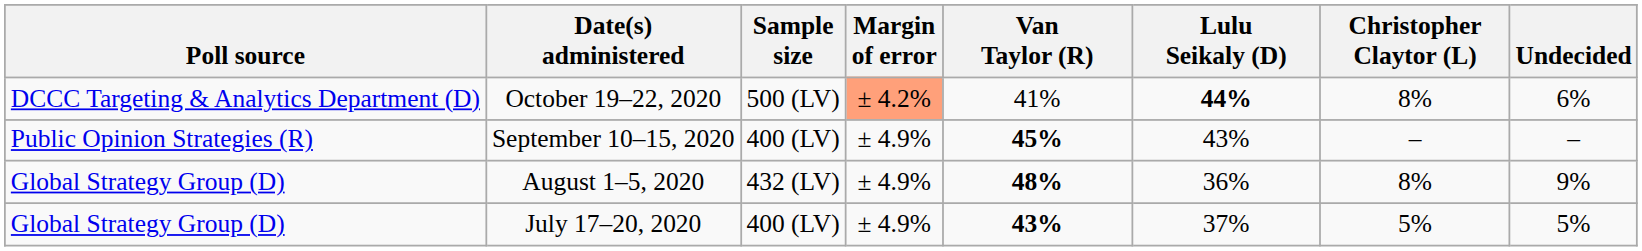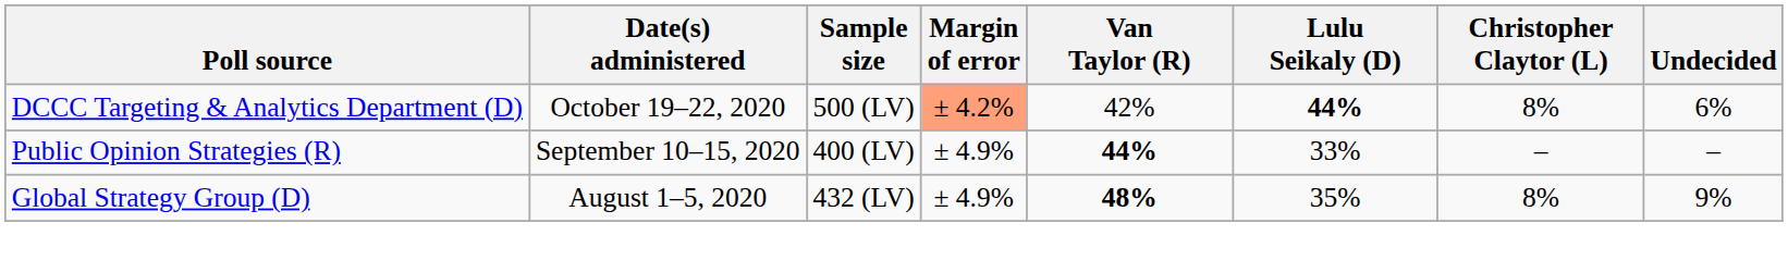 <table class="wikitable" style="font-size:90%;text-align:center;">
 <tr valign=bottom>
 <th>Poll source</th>
 <th>Date(s)<br>administered</th>
 <th>Sample<br>size</th>
 <th>Margin<br>of error</th>
 <th style="width:100px;">Van<br>Taylor (R)</th>
 <th style="width:100px;">Lulu<br>Seikaly (D)</th>
 <th style="width:100px;">Christopher<br>Claytor (L)</th>
 <th>Undecided</th>
 </tr>
 <tr>
 <td style="text-align:left;"><a href='#'>DCCC Targeting & Analytics Department (D)</a></td>
 <td>October 19–22, 2020</td>
 <td>500 (LV)</td>
 <td style="background: lightsalmon;">± 4.2%</td>
-<td>41%</td>
+<td>42%</td>
 <td><strong>44%</strong></td>
 <td>8%</td>
 <td>6%</td>
 </tr>
 <tr>
 <td style="text-align:left;"><a href='#'>Public Opinion Strategies (R)</a></td>
 <td>September 10–15, 2020</td>
 <td>400 (LV)</td>
 <td>± 4.9%</td>
-<td><strong>45%</strong></td>
-<td>43%</td>
+<td><strong>44%</strong></td>
+<td>33%</td>
 <td>–</td>
 <td>–</td>
 </tr>
 <tr>
 <td style="text-align:left;"><a href='#'>Global Strategy Group (D)</a></td>
 <td>August 1–5, 2020</td>
 <td>432 (LV)</td>
 <td>± 4.9%</td>
 <td><strong>48%</strong></td>
-<td>36%</td>
+<td>35%</td>
 <td>8%</td>
 <td>9%</td>
 </tr>
-<tr>
-<td style="text-align:left;"><a href='#'>Global Strategy Group (D)</a></td>
-<td>July 17–20, 2020</td>
-<td>400 (LV)</td>
-<td>± 4.9%</td>
-<td><strong>43%</strong></td>
-<td>37%</td>
-<td>5%</td>
-<td>5%</td>
-</tr>
 </table>
